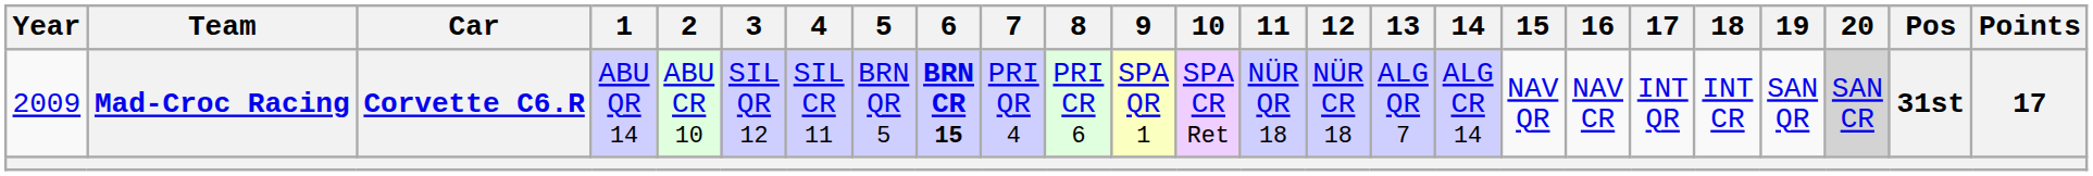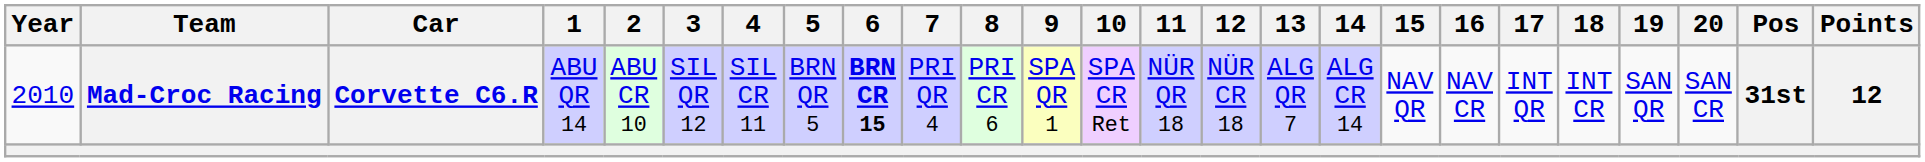 <table class="wikitable" border="1" style="text-align:center; font-size:85%;">
 <tr>
 <th>Year</th>
 <th>Team</th>
 <th>Car</th>
 <th>1</th>
 <th>2</th>
 <th>3</th>
 <th>4</th>
 <th>5</th>
 <th>6</th>
 <th>7</th>
 <th>8</th>
 <th>9</th>
 <th>10</th>
 <th>11</th>
 <th>12</th>
 <th>13</th>
 <th>14</th>
 <th>15</th>
 <th>16</th>
 <th>17</th>
 <th>18</th>
 <th>19</th>
 <th>20</th>
 <th>Pos</th>
 <th>Points</th>
 </tr>
 <tr>
-<td><a href='#'>2009</a></td>
+<td><a href='#'>2010</a></td>
 <th nowrap><a href='#'>Mad-Croc Racing</a></th>
 <th nowrap><a href='#'>Corvette C6.R</a></th>
 <td style="background:#CFCFFF;"><a href='#'>ABU<br>QR</a><br><small>14<br></small></td>
 <td style="background:#DFFFDF;"><a href='#'>ABU<br>CR</a><br><small>10<br></small></td>
 <td style="background:#CFCFFF;"><a href='#'>SIL<br>QR</a><br><small>12<br></small></td>
 <td style="background:#CFCFFF;"><a href='#'>SIL<br>CR</a><br><small>11<br></small></td>
 <td style="background:#CFCFFF;"><a href='#'>BRN<br>QR</a><br><small>5<br></small></td>
 <td style="background:#CFCFFF;"><strong><a href='#'>BRN<br>CR</a><br><small>15<br></small></strong></td>
 <td style="background:#CFCFFF;"><a href='#'>PRI<br>QR</a><br><small>4<br></small></td>
 <td style="background:#DFFFDF;"><a href='#'>PRI<br>CR</a><br><small>6<br></small></td>
 <td style="background:#FBFFBF;"><a href='#'>SPA<br>QR</a><br><small>1<br></small></td>
 <td style="background:#EFCFFF;"><a href='#'>SPA<br>CR</a><br><small>Ret<br></small></td>
 <td style="background:#CFCFFF;"><a href='#'>NÜR<br>QR</a><br><small>18<br></small></td>
 <td style="background:#CFCFFF;"><a href='#'>NÜR<br>CR</a><br><small>18<br></small></td>
 <td style="background:#CFCFFF;"><a href='#'>ALG<br>QR</a><br><small>7<br></small></td>
 <td style="background:#CFCFFF;"><a href='#'>ALG<br>CR</a><br><small>14<br></small></td>
 <td><a href='#'>NAV<br>QR</a></td>
 <td><a href='#'>NAV<br>CR</a></td>
 <td><a href='#'>INT<br>QR</a></td>
 <td><a href='#'>INT<br>CR</a></td>
 <td><a href='#'>SAN<br>QR</a></td>
-<td style="background: lightgrey;"><a href='#'>SAN<br>CR</a></td>
+<td><a href='#'>SAN<br>CR</a></td>
 <th>31st</th>
-<th>17</th>
+<th>12</th>
 </tr>
 <tr>
 <th colspan="25"></th>
 </tr>
 </table>
